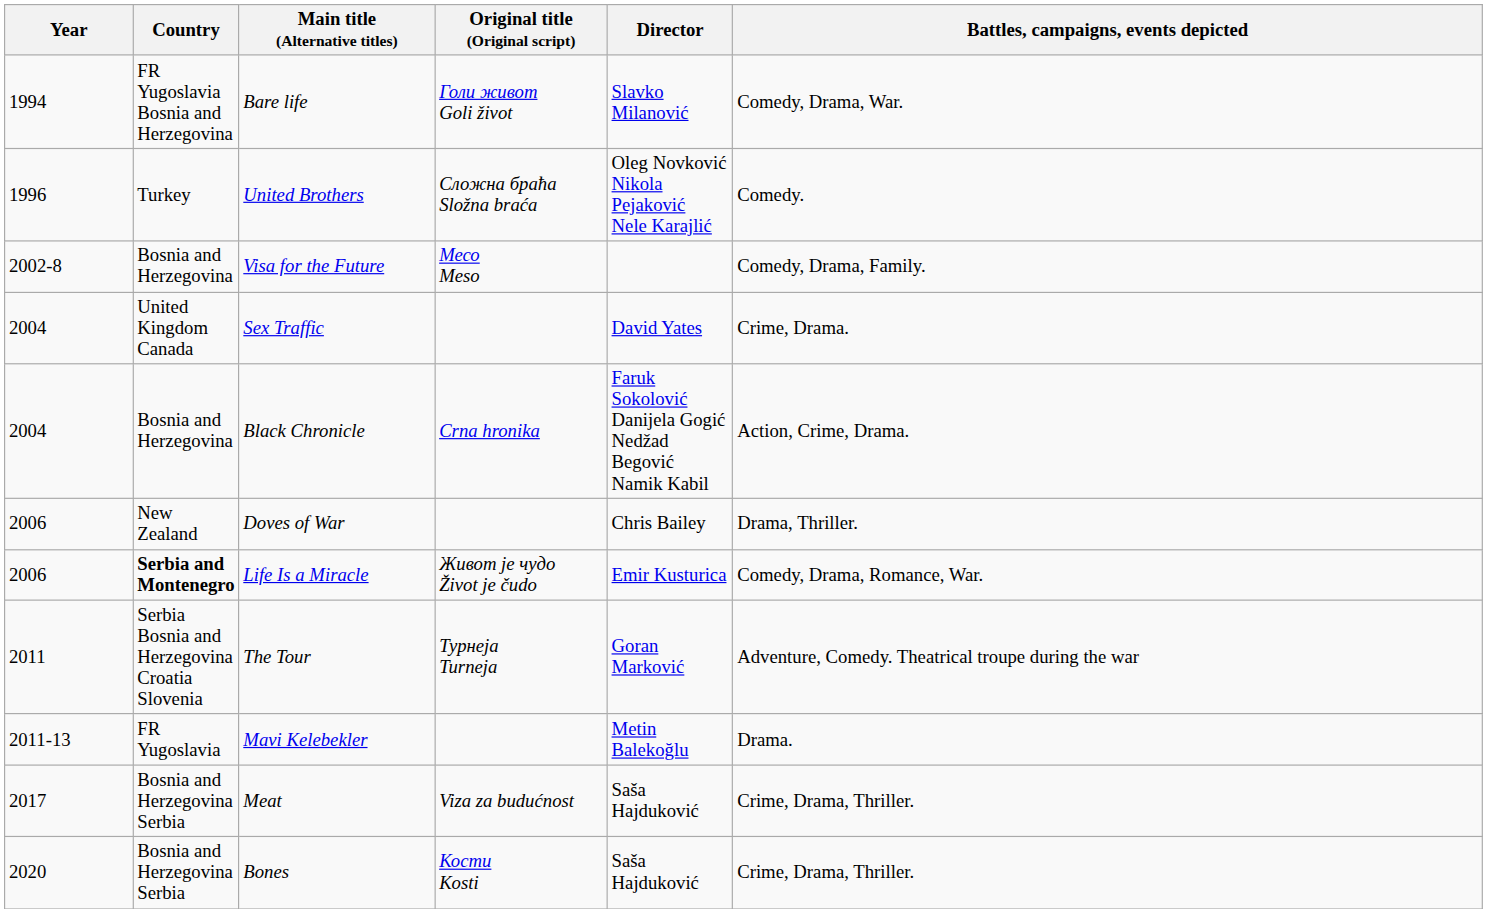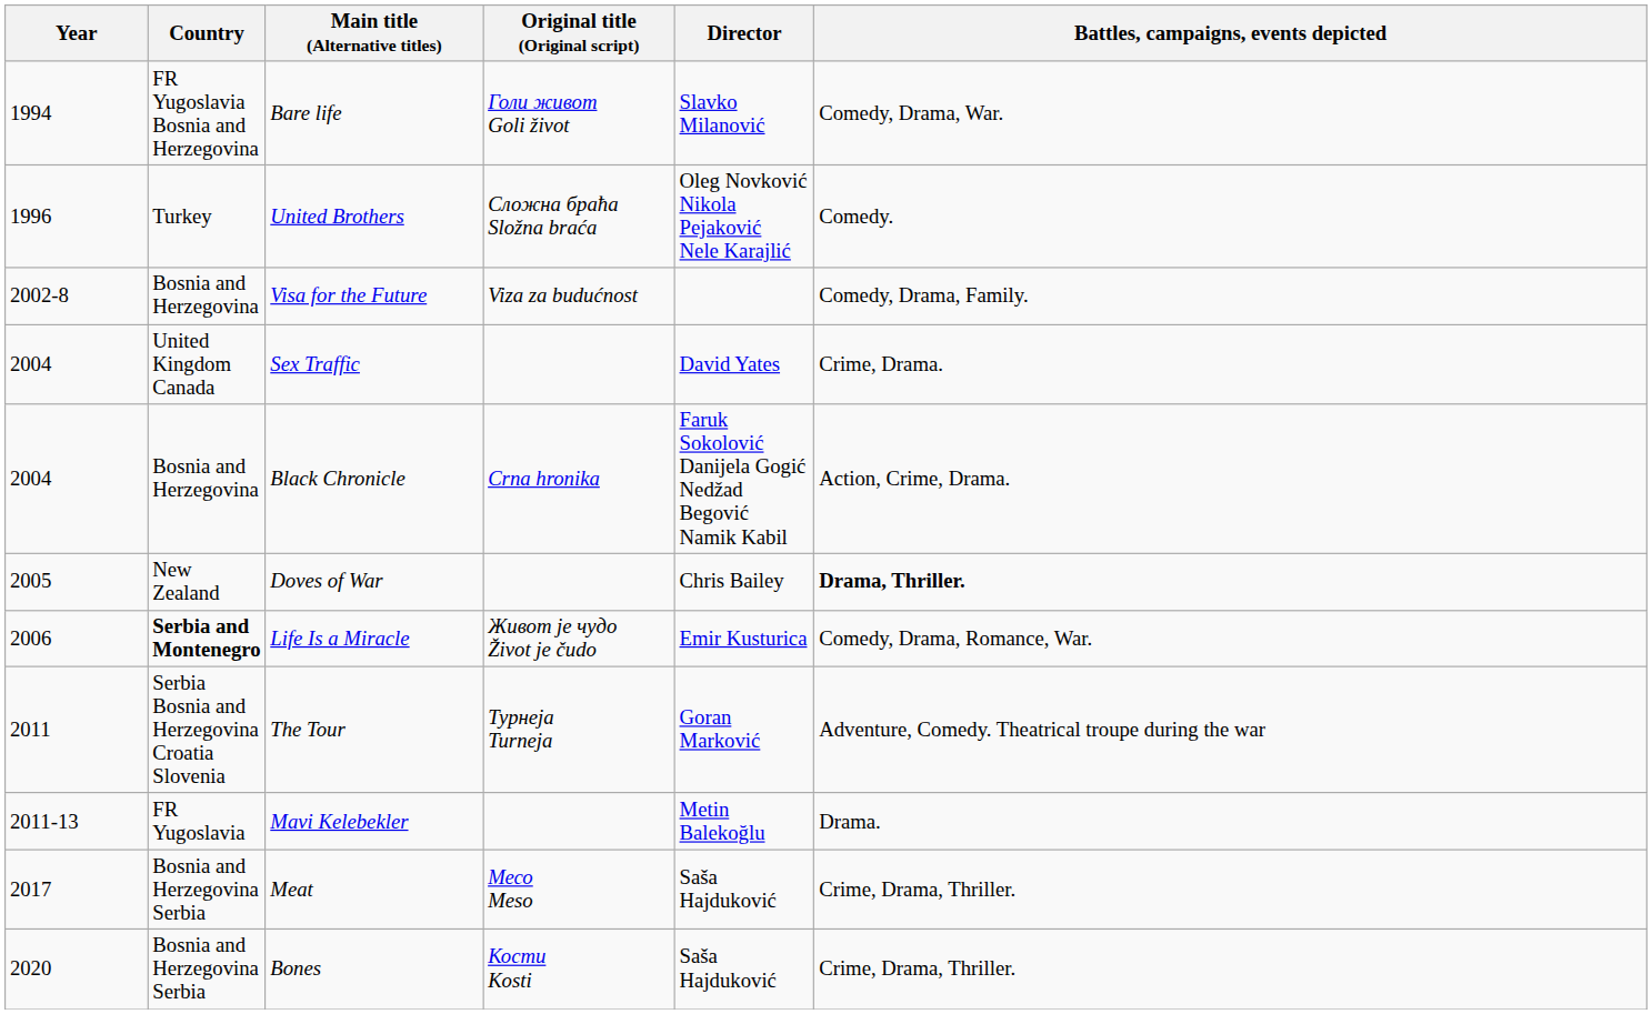 <table class="wikitable sortable" style="width:100%;">
 <tr>
 <th class="unsortable">Year</th>
 <th width= 80>Country</th>
 <th width=160>Main title<br><small>(Alternative titles)</small></th>
 <th width=140>Original title<br><small>(Original script)</small></th>
 <th width=100>Director</th>
 <th class="unsortable">Battles, campaigns, events depicted</th>
 </tr>
 <tr>
 <td>1994</td>
 <td>FR Yugoslavia<br>Bosnia and Herzegovina</td>
 <td><em>Bare life</em></td>
 <td><em><a href='#'>Голи живот</a></em><br><em>Goli život</em></td>
 <td><a href='#'>Slavko Milanović</a></td>
 <td>Comedy, Drama, War.</td>
 </tr>
 <tr>
 <td>1996</td>
 <td>Turkey</td>
 <td><em><a href='#'>United Brothers</a></em></td>
 <td><em>Сложна браћа</em><br><em>Složna braća</em></td>
 <td>Oleg Novković<br><a href='#'>Nikola Pejaković</a><br><a href='#'>Nele Karajlić</a></td>
 <td>Comedy.</td>
 </tr>
 <tr>
 <td>2002-8</td>
 <td>Bosnia and Herzegovina</td>
 <td><em><a href='#'>Visa for the Future</a></em></td>
-<td><em><a href='#'>Месо</a></em><br><em>Meso</em></td>
+<td><em>Viza za budućnost</em></td>
 <td></td>
 <td>Comedy, Drama, Family.</td>
 </tr>
 <tr>
 <td>2004</td>
 <td>United Kingdom<br>Canada</td>
 <td><em><a href='#'>Sex Traffic</a></em></td>
 <td></td>
 <td><a href='#'>David Yates</a></td>
 <td>Crime, Drama.</td>
 </tr>
 <tr>
 <td>2004</td>
 <td>Bosnia and Herzegovina</td>
 <td><em>Black Chronicle</em></td>
 <td><em><a href='#'>Crna hronika</a></em></td>
 <td><a href='#'>Faruk Sokolović</a><br>Danijela Gogić<br>Nedžad Begović<br>Namik Kabil</td>
 <td>Action, Crime, Drama.</td>
 </tr>
 <tr>
-<td>2006</td>
+<td>2005</td>
 <td>New Zealand</td>
 <td><em>Doves of War</em></td>
 <td></td>
 <td>Chris Bailey</td>
-<td>Drama, Thriller.</td>
+<td><strong>Drama, Thriller.</strong></td>
 </tr>
 <tr>
 <td>2006</td>
 <td><strong>Serbia and Montenegro</strong></td>
 <td><em><a href='#'>Life Is a Miracle</a></em></td>
 <td><em>Живот је чудо</em><br><em>Život je čudo</em></td>
 <td><a href='#'>Emir Kusturica</a></td>
 <td>Comedy, Drama, Romance, War.</td>
 </tr>
 <tr>
 <td>2011</td>
 <td>Serbia<br>Bosnia and Herzegovina<br>Croatia<br>Slovenia</td>
 <td><em>The Tour</em></td>
 <td><em>Турнеја</em><br><em>Turneja</em></td>
 <td><a href='#'>Goran Marković</a></td>
 <td>Adventure, Comedy. Theatrical troupe during the war</td>
 </tr>
 <tr>
 <td>2011-13</td>
 <td>FR Yugoslavia</td>
 <td><em><a href='#'>Mavi Kelebekler</a></em></td>
 <td></td>
 <td><a href='#'>Metin Balekoğlu</a></td>
 <td>Drama.</td>
 </tr>
 <tr>
 <td>2017</td>
 <td>Bosnia and Herzegovina<br>Serbia</td>
 <td><em>Meat</em></td>
-<td><em>Viza za budućnost</em></td>
+<td><em><a href='#'>Месо</a></em><br><em>Meso</em></td>
 <td>Saša Hajduković</td>
 <td>Crime, Drama, Thriller.</td>
 </tr>
 <tr>
 <td>2020</td>
 <td>Bosnia and Herzegovina<br>Serbia</td>
 <td><em>Bones</em></td>
 <td><em><a href='#'>Кости</a></em><br><em>Kosti</em></td>
 <td>Saša Hajduković</td>
 <td>Crime, Drama, Thriller.</td>
 </tr>
 </table>
